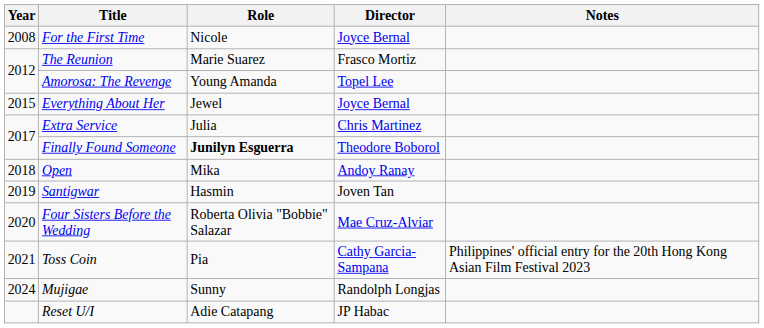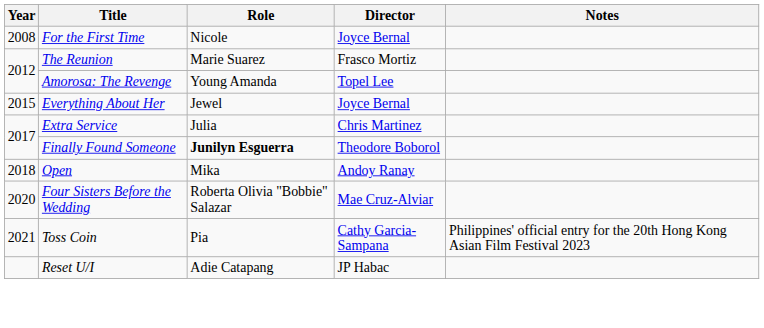 <table class="wikitable">
 <tr>
 <th>Year</th>
 <th>Title</th>
 <th>Role</th>
 <th>Director</th>
 <th>Notes</th>
 </tr>
 <tr>
 <td>2008</td>
 <td><em><a href='#'>For the First Time</a></em></td>
 <td>Nicole</td>
 <td><a href='#'>Joyce Bernal</a></td>
 <td></td>
 </tr>
 <tr>
 <td rowspan="2">2012</td>
 <td><em><a href='#'>The Reunion</a></em></td>
 <td>Marie Suarez</td>
 <td>Frasco Mortiz</td>
 <td></td>
 </tr>
 <tr>
 <td><em><a href='#'>Amorosa: The Revenge</a></em></td>
 <td>Young Amanda</td>
 <td><a href='#'>Topel Lee</a></td>
 <td></td>
 </tr>
 <tr>
 <td>2015</td>
 <td><em><a href='#'>Everything About Her</a></em></td>
 <td>Jewel</td>
 <td><a href='#'>Joyce Bernal</a></td>
 <td></td>
 </tr>
 <tr>
 <td rowspan="2">2017</td>
 <td><em><a href='#'>Extra Service</a></em></td>
 <td>Julia</td>
 <td><a href='#'>Chris Martinez</a></td>
 <td></td>
 </tr>
 <tr>
 <td><em><a href='#'>Finally Found Someone</a></em></td>
 <td><strong>Junilyn Esguerra</strong></td>
 <td><a href='#'>Theodore Boborol</a></td>
 <td></td>
 </tr>
 <tr>
 <td>2018</td>
 <td><em><a href='#'>Open</a></em></td>
 <td>Mika</td>
 <td><a href='#'>Andoy Ranay</a></td>
 <td></td>
 </tr>
 <tr>
-<td>2019</td>
-<td><em><a href='#'>Santigwar</a></em></td>
-<td>Hasmin</td>
-<td>Joven Tan</td>
-<td></td>
-</tr>
-<tr>
 <td>2020</td>
 <td><em><a href='#'>Four Sisters Before the Wedding</a></em></td>
 <td>Roberta Olivia "Bobbie" Salazar</td>
 <td><a href='#'>Mae Cruz-Alviar</a></td>
 <td></td>
 </tr>
 <tr>
 <td>2021</td>
 <td><em>Toss Coin</em></td>
 <td>Pia</td>
 <td><a href='#'>Cathy Garcia-Sampana</a></td>
 <td>Philippines' official entry for the 20th Hong Kong Asian Film Festival 2023</td>
 </tr>
 <tr>
-<td>2024</td>
-<td><em>Mujigae</em></td>
-<td>Sunny</td>
-<td>Randolph Longjas</td>
-<td></td>
-</tr>
-<tr>
 <td></td>
 <td><em>Reset U/I</em></td>
 <td>Adie Catapang</td>
 <td>JP Habac</td>
 <td></td>
 </tr>
 </table>
